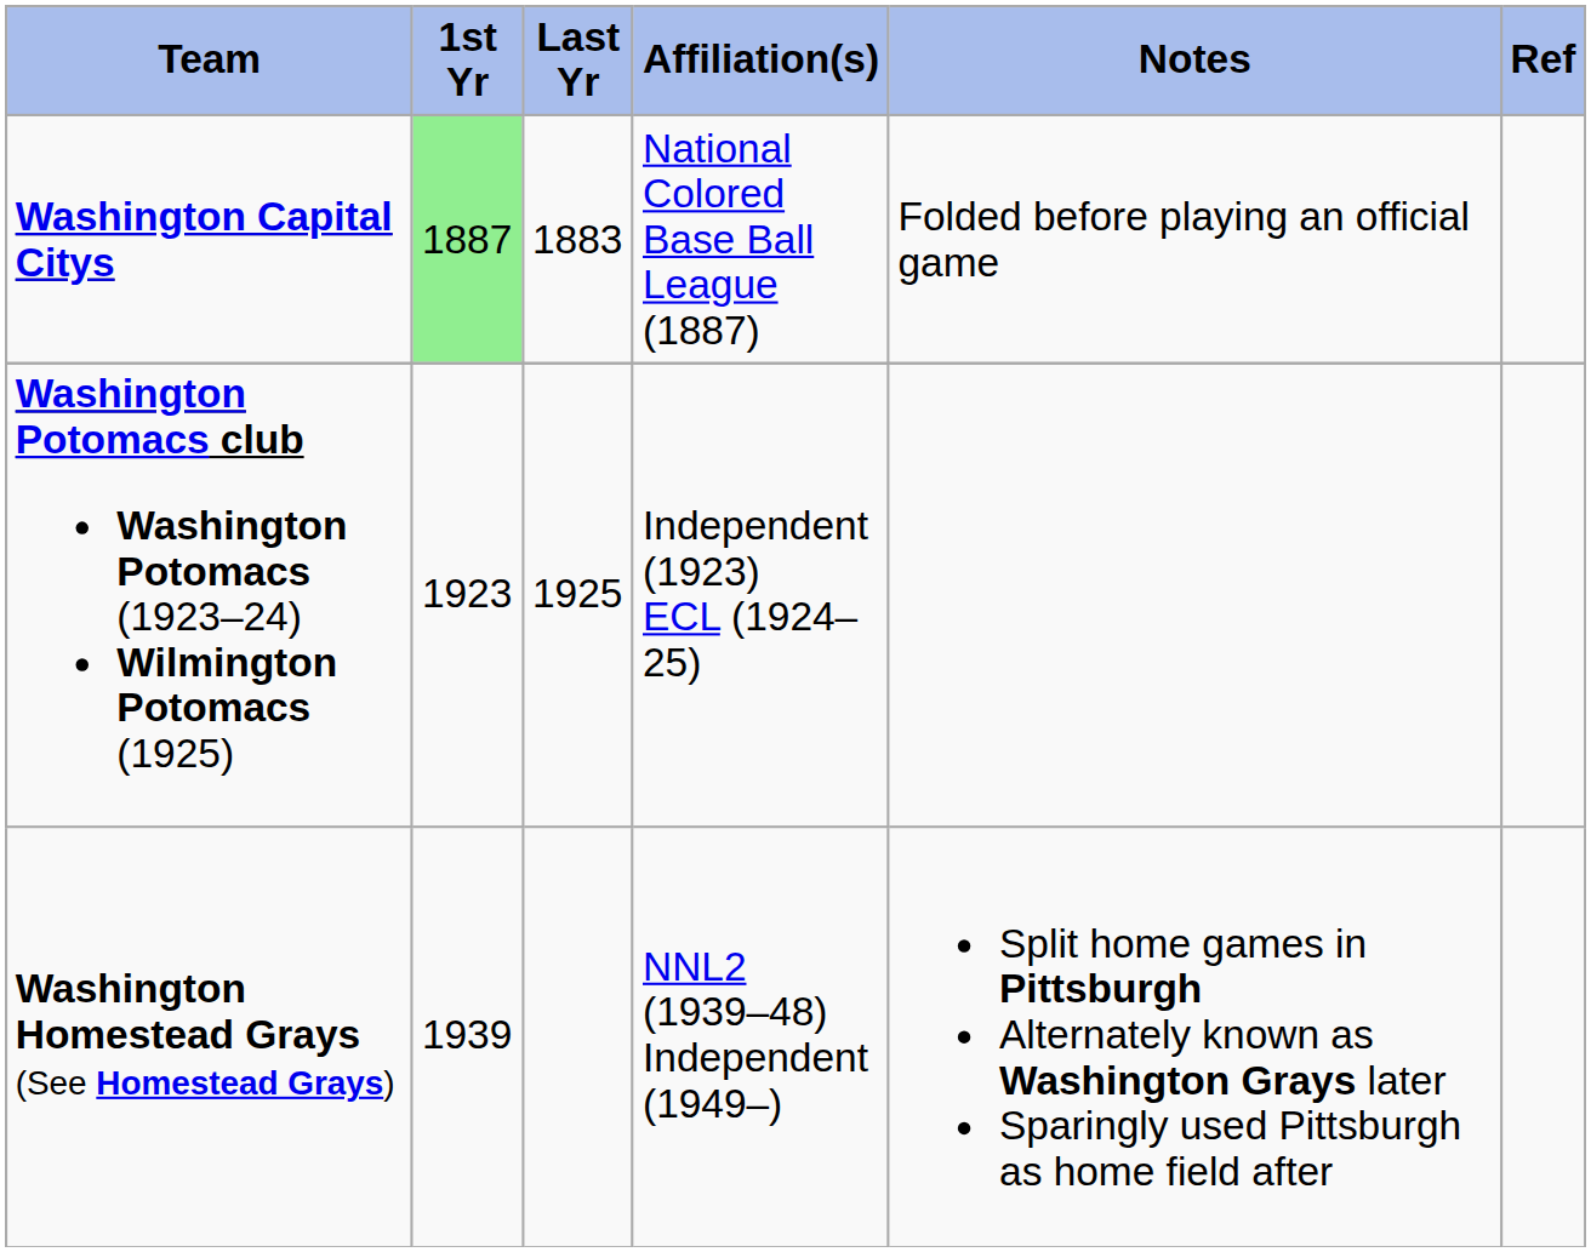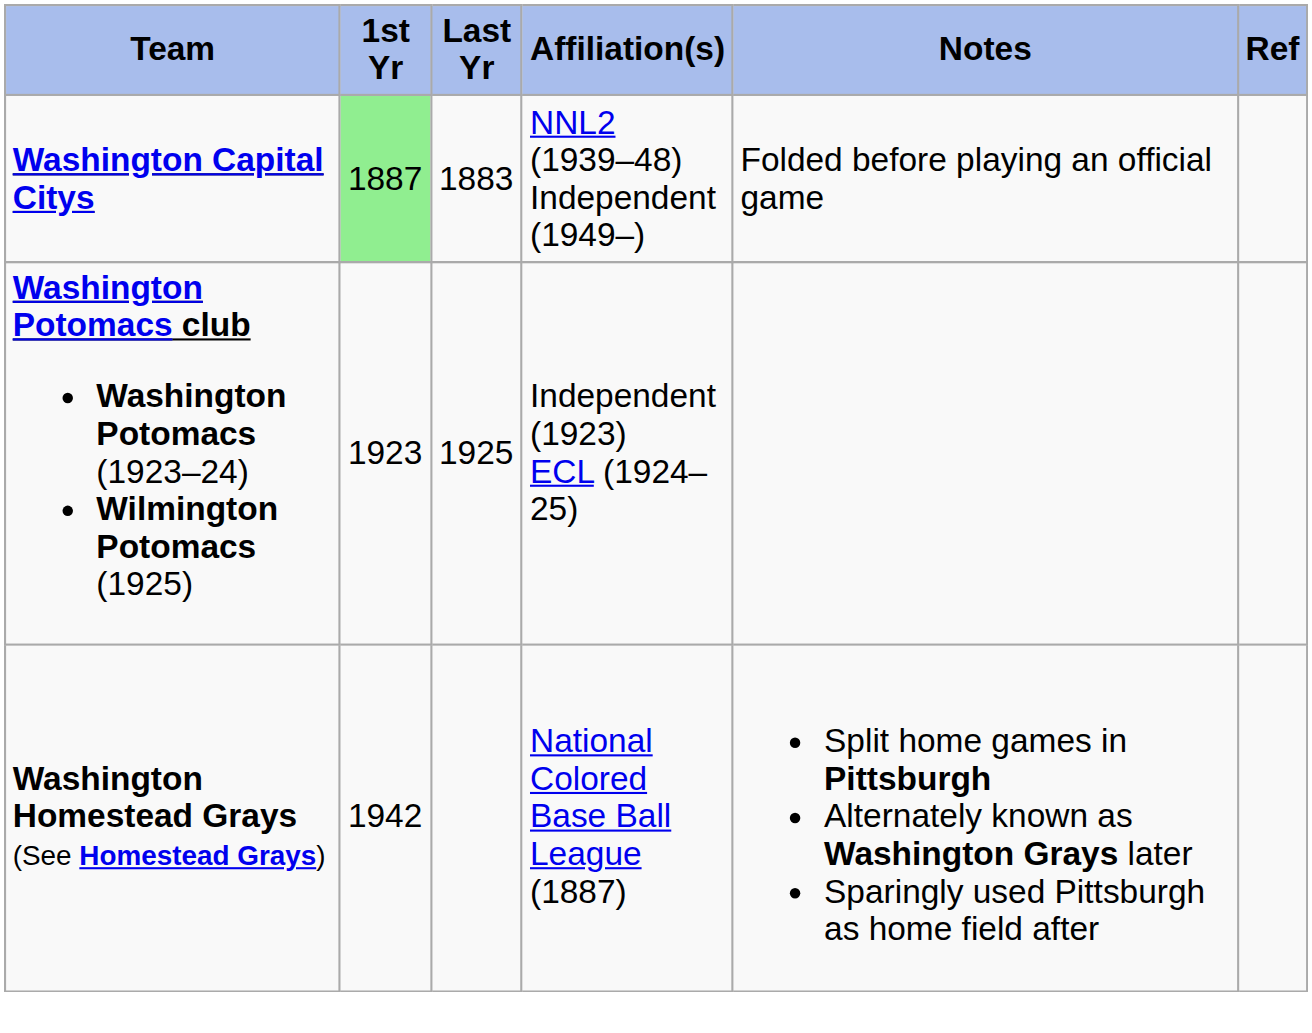 <table class="wikitable" style="width: 100%">
 <tr>
 <th style="background:#a8bdec; width:26%;">Team</th>
 <th style="width:7%; background:#a8bdec;">1st Yr</th>
 <th style="width:7%; background:#a8bdec;">Last Yr</th>
 <th style="width:16%; background:#a8bdec;">Affiliation(s)</th>
 <th style="width:40%; background:#a8bdec;">Notes</th>
 <th style="width:4%; background:#a8bdec;">Ref</th>
 </tr>
 <tr id="Washington Capital Citys">
 <td><u><strong><a href='#'>Washington Capital Citys</a></strong></u></td>
 <td style="background: lightgreen;">1887</td>
 <td>1883</td>
-<td><a href='#'>National Colored Base Ball League</a> (1887)</td>
+<td><a href='#'>NNL2</a> (1939–48)<br>Independent (1949–)</td>
 <td>Folded before playing an official game</td>
 <td></td>
 </tr>
 <tr>
 </tr>
 <tr id="Washington Potomacs">
 <td><u><strong><a href='#'>Washington Potomacs</a> club</strong></u><br><ul><li><strong>Washington Potomacs</strong> (1923–24)</li><li><strong>Wilmington Potomacs</strong> (1925)</li></ul></td>
 <td>1923</td>
 <td>1925</td>
 <td>Independent (1923)<br><a href='#'>ECL</a> (1924–25)</td>
 <td></td>
 <td></td>
 </tr>
 <tr>
 <td><strong>Washington Homestead Grays</strong><br><small>(See <strong><a href='#'>Homestead Grays</a></strong>)</small></td>
-<td>1939</td>
+<td>1942</td>
 <td></td>
-<td><a href='#'>NNL2</a> (1939–48)<br>Independent (1949–)</td>
+<td><a href='#'>National Colored Base Ball League</a> (1887)</td>
 <td><br><ul><li>Split home games in <strong>Pittsburgh</strong></li><li>Alternately known as <strong>Washington Grays</strong> later</li><li>Sparingly used Pittsburgh as home field after </li></ul></td>
 <td></td>
 </tr>
 </table>
